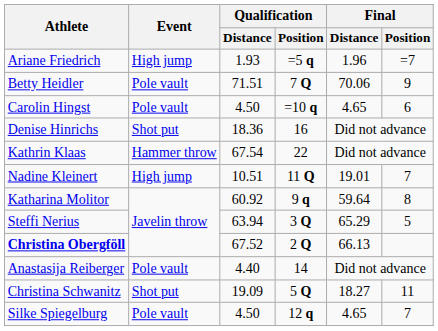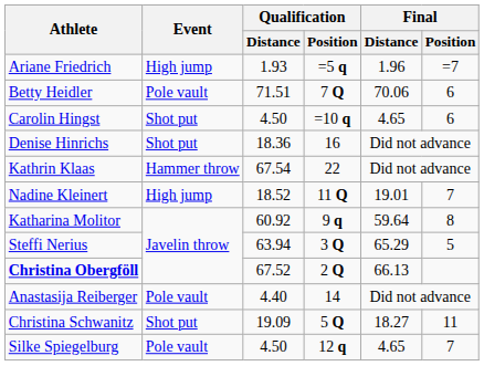 <table class=wikitable style="font-size:90%">
 <tr>
 <th rowspan="2">Athlete</th>
 <th rowspan="2">Event</th>
 <th colspan="2">Qualification</th>
 <th colspan="2">Final</th>
 </tr>
 <tr style="font-size:95%">
 <th>Distance</th>
 <th>Position</th>
 <th>Distance</th>
 <th>Position</th>
 </tr>
 <tr align=center>
 <td align=left><a href='#'>Ariane Friedrich</a></td>
 <td align=left><a href='#'>High jump</a></td>
 <td>1.93</td>
 <td>=5 <strong>q</strong></td>
 <td>1.96</td>
 <td>=7</td>
 </tr>
 <tr align=center>
 <td align=left><a href='#'>Betty Heidler</a></td>
 <td align=left><a href='#'>Pole vault</a></td>
 <td>71.51</td>
 <td>7 <strong>Q</strong></td>
 <td>70.06</td>
-<td>9</td>
+<td>6</td>
 </tr>
 <tr align=center>
 <td align=left><a href='#'>Carolin Hingst</a></td>
-<td align=left><a href='#'>Pole vault</a></td>
+<td align=left><a href='#'>Shot put</a></td>
 <td>4.50</td>
 <td>=10 <strong>q</strong></td>
 <td>4.65</td>
 <td>6</td>
 </tr>
 <tr align=center>
 <td align=left><a href='#'>Denise Hinrichs</a></td>
 <td align=left><a href='#'>Shot put</a></td>
 <td>18.36</td>
 <td>16</td>
 <td colspan=2>Did not advance</td>
 </tr>
 <tr align=center>
 <td align=left><a href='#'>Kathrin Klaas</a></td>
 <td align=left><a href='#'>Hammer throw</a></td>
 <td>67.54</td>
 <td>22</td>
 <td colspan=2>Did not advance</td>
 </tr>
 <tr align=center>
 <td align=left><a href='#'>Nadine Kleinert</a></td>
 <td align=left><a href='#'>High jump</a></td>
-<td>10.51</td>
+<td>18.52</td>
 <td>11 <strong>Q</strong></td>
 <td>19.01</td>
 <td>7</td>
 </tr>
 <tr align=center>
 <td align=left><a href='#'>Katharina Molitor</a></td>
 <td align=left rowspan=3><a href='#'>Javelin throw</a></td>
 <td>60.92</td>
 <td>9 <strong>q</strong></td>
 <td>59.64</td>
 <td>8</td>
 </tr>
 <tr align=center>
 <td align=left><a href='#'>Steffi Nerius</a></td>
 <td>63.94</td>
 <td>3 <strong>Q</strong></td>
 <td>65.29</td>
 <td>5</td>
 </tr>
 <tr align=center>
 <td align=left><strong><a href='#'>Christina Obergföll</a></strong></td>
 <td>67.52</td>
 <td>2 <strong>Q</strong></td>
 <td>66.13</td>
 <td></td>
 </tr>
 <tr align=center>
 <td align=left><a href='#'>Anastasija Reiberger</a></td>
 <td align=left><a href='#'>Pole vault</a></td>
 <td>4.40</td>
 <td>14</td>
 <td colspan=2>Did not advance</td>
 </tr>
 <tr align=center>
 <td align=left><a href='#'>Christina Schwanitz</a></td>
 <td align=left><a href='#'>Shot put</a></td>
 <td>19.09</td>
 <td>5 <strong>Q</strong></td>
 <td>18.27</td>
 <td>11</td>
 </tr>
 <tr align=center>
 <td align=left><a href='#'>Silke Spiegelburg</a></td>
 <td align=left><a href='#'>Pole vault</a></td>
 <td>4.50</td>
 <td>12 <strong>q</strong></td>
 <td>4.65</td>
 <td>7</td>
 </tr>
 </table>
